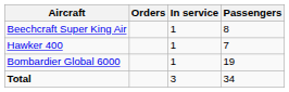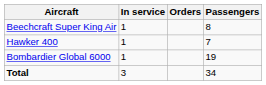 <table class="wikitable">
 <tr>
 <th>Aircraft</th>
+<th>In service</th>
 <th>Orders</th>
-<th>In service</th>
 <th>Passengers</th>
 </tr>
 <tr>
 <td><a href='#'>Beechcraft Super King Air</a></td>
+<td>1</td>
 <td></td>
-<td>1</td>
 <td>8</td>
 </tr>
 <tr>
 <td><a href='#'>Hawker 400</a></td>
+<td>1</td>
 <td></td>
-<td>1</td>
 <td>7</td>
 </tr>
 <tr>
 <td><a href='#'>Bombardier Global 6000</a></td>
+<td>1</td>
 <td></td>
-<td>1</td>
 <td>19</td>
 </tr>
 <tr>
 <td><strong>Total</strong></td>
+<td>3</td>
 <td></td>
-<td>3</td>
 <td>34</td>
 </tr>
 </table>
